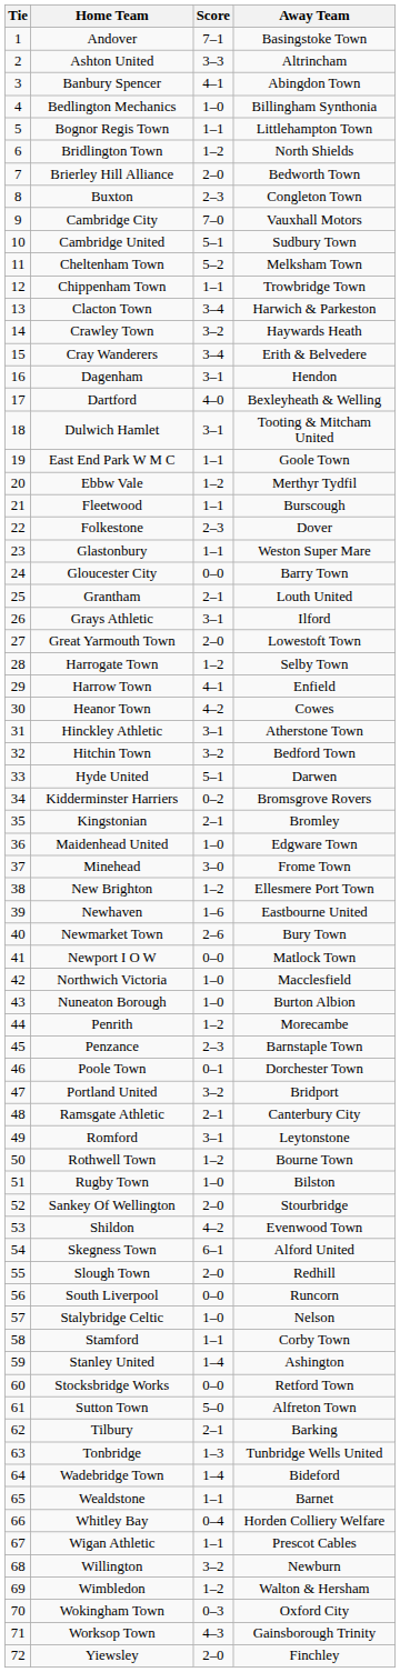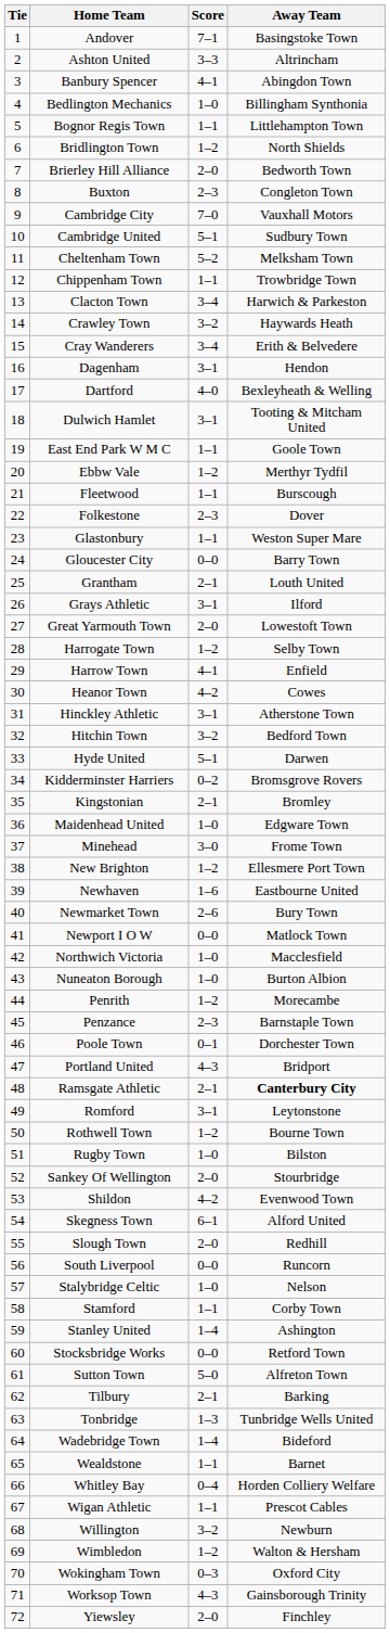 <table class="wikitable" style="text-align:center;">
 <tr>
 <th width=20>Tie</th>
 <th width=175>Home Team</th>
 <th width=20>Score</th>
 <th width=175>Away Team</th>
 </tr>
 <tr>
 <td>1</td>
 <td>Andover</td>
 <td>7–1</td>
 <td>Basingstoke Town</td>
 </tr>
 <tr>
 <td>2</td>
 <td>Ashton United</td>
 <td>3–3</td>
 <td>Altrincham</td>
 </tr>
 <tr>
 <td>3</td>
 <td>Banbury Spencer</td>
 <td>4–1</td>
 <td>Abingdon Town</td>
 </tr>
 <tr>
 <td>4</td>
 <td>Bedlington Mechanics</td>
 <td>1–0</td>
 <td>Billingham Synthonia</td>
 </tr>
 <tr>
 <td>5</td>
 <td>Bognor Regis Town</td>
 <td>1–1</td>
 <td>Littlehampton Town</td>
 </tr>
 <tr>
 <td>6</td>
 <td>Bridlington Town</td>
 <td>1–2</td>
 <td>North Shields</td>
 </tr>
 <tr>
 <td>7</td>
 <td>Brierley Hill Alliance</td>
 <td>2–0</td>
 <td>Bedworth Town</td>
 </tr>
 <tr>
 <td>8</td>
 <td>Buxton</td>
 <td>2–3</td>
 <td>Congleton Town</td>
 </tr>
 <tr>
 <td>9</td>
 <td>Cambridge City</td>
 <td>7–0</td>
 <td>Vauxhall Motors</td>
 </tr>
 <tr>
 <td>10</td>
 <td>Cambridge United</td>
 <td>5–1</td>
 <td>Sudbury Town</td>
 </tr>
 <tr>
 <td>11</td>
 <td>Cheltenham Town</td>
 <td>5–2</td>
 <td>Melksham Town</td>
 </tr>
 <tr>
 <td>12</td>
 <td>Chippenham Town</td>
 <td>1–1</td>
 <td>Trowbridge Town</td>
 </tr>
 <tr>
 <td>13</td>
 <td>Clacton Town</td>
 <td>3–4</td>
 <td>Harwich & Parkeston</td>
 </tr>
 <tr>
 <td>14</td>
 <td>Crawley Town</td>
 <td>3–2</td>
 <td>Haywards Heath</td>
 </tr>
 <tr>
 <td>15</td>
 <td>Cray Wanderers</td>
 <td>3–4</td>
 <td>Erith & Belvedere</td>
 </tr>
 <tr>
 <td>16</td>
 <td>Dagenham</td>
 <td>3–1</td>
 <td>Hendon</td>
 </tr>
 <tr>
 <td>17</td>
 <td>Dartford</td>
 <td>4–0</td>
 <td>Bexleyheath & Welling</td>
 </tr>
 <tr>
 <td>18</td>
 <td>Dulwich Hamlet</td>
 <td>3–1</td>
 <td>Tooting & Mitcham United</td>
 </tr>
 <tr>
 <td>19</td>
 <td>East End Park W M C</td>
 <td>1–1</td>
 <td>Goole Town</td>
 </tr>
 <tr>
 <td>20</td>
 <td>Ebbw Vale</td>
 <td>1–2</td>
 <td>Merthyr Tydfil</td>
 </tr>
 <tr>
 <td>21</td>
 <td>Fleetwood</td>
 <td>1–1</td>
 <td>Burscough</td>
 </tr>
 <tr>
 <td>22</td>
 <td>Folkestone</td>
 <td>2–3</td>
 <td>Dover</td>
 </tr>
 <tr>
 <td>23</td>
 <td>Glastonbury</td>
 <td>1–1</td>
 <td>Weston Super Mare</td>
 </tr>
 <tr>
 <td>24</td>
 <td>Gloucester City</td>
 <td>0–0</td>
 <td>Barry Town</td>
 </tr>
 <tr>
 <td>25</td>
 <td>Grantham</td>
 <td>2–1</td>
 <td>Louth United</td>
 </tr>
 <tr>
 <td>26</td>
 <td>Grays Athletic</td>
 <td>3–1</td>
 <td>Ilford</td>
 </tr>
 <tr>
 <td>27</td>
 <td>Great Yarmouth Town</td>
 <td>2–0</td>
 <td>Lowestoft Town</td>
 </tr>
 <tr>
 <td>28</td>
 <td>Harrogate Town</td>
 <td>1–2</td>
 <td>Selby Town</td>
 </tr>
 <tr>
 <td>29</td>
 <td>Harrow Town</td>
 <td>4–1</td>
 <td>Enfield</td>
 </tr>
 <tr>
 <td>30</td>
 <td>Heanor Town</td>
 <td>4–2</td>
 <td>Cowes</td>
 </tr>
 <tr>
 <td>31</td>
 <td>Hinckley Athletic</td>
 <td>3–1</td>
 <td>Atherstone Town</td>
 </tr>
 <tr>
 <td>32</td>
 <td>Hitchin Town</td>
 <td>3–2</td>
 <td>Bedford Town</td>
 </tr>
 <tr>
 <td>33</td>
 <td>Hyde United</td>
 <td>5–1</td>
 <td>Darwen</td>
 </tr>
 <tr>
 <td>34</td>
 <td>Kidderminster Harriers</td>
 <td>0–2</td>
 <td>Bromsgrove Rovers</td>
 </tr>
 <tr>
 <td>35</td>
 <td>Kingstonian</td>
 <td>2–1</td>
 <td>Bromley</td>
 </tr>
 <tr>
 <td>36</td>
 <td>Maidenhead United</td>
 <td>1–0</td>
 <td>Edgware Town</td>
 </tr>
 <tr>
 <td>37</td>
 <td>Minehead</td>
 <td>3–0</td>
 <td>Frome Town</td>
 </tr>
 <tr>
 <td>38</td>
 <td>New Brighton</td>
 <td>1–2</td>
 <td>Ellesmere Port Town</td>
 </tr>
 <tr>
 <td>39</td>
 <td>Newhaven</td>
 <td>1–6</td>
 <td>Eastbourne United</td>
 </tr>
 <tr>
 <td>40</td>
 <td>Newmarket Town</td>
 <td>2–6</td>
 <td>Bury Town</td>
 </tr>
 <tr>
 <td>41</td>
 <td>Newport I O W</td>
 <td>0–0</td>
 <td>Matlock Town</td>
 </tr>
 <tr>
 <td>42</td>
 <td>Northwich Victoria</td>
 <td>1–0</td>
 <td>Macclesfield</td>
 </tr>
 <tr>
 <td>43</td>
 <td>Nuneaton Borough</td>
 <td>1–0</td>
 <td>Burton Albion</td>
 </tr>
 <tr>
 <td>44</td>
 <td>Penrith</td>
 <td>1–2</td>
 <td>Morecambe</td>
 </tr>
 <tr>
 <td>45</td>
 <td>Penzance</td>
 <td>2–3</td>
 <td>Barnstaple Town</td>
 </tr>
 <tr>
 <td>46</td>
 <td>Poole Town</td>
 <td>0–1</td>
 <td>Dorchester Town</td>
 </tr>
 <tr>
 <td>47</td>
 <td>Portland United</td>
-<td>3–2</td>
+<td>4–3</td>
 <td>Bridport</td>
 </tr>
 <tr>
 <td>48</td>
 <td>Ramsgate Athletic</td>
 <td>2–1</td>
-<td>Canterbury City</td>
+<td><strong>Canterbury City</strong></td>
 </tr>
 <tr>
 <td>49</td>
 <td>Romford</td>
 <td>3–1</td>
 <td>Leytonstone</td>
 </tr>
 <tr>
 <td>50</td>
 <td>Rothwell Town</td>
 <td>1–2</td>
 <td>Bourne Town</td>
 </tr>
 <tr>
 <td>51</td>
 <td>Rugby Town</td>
 <td>1–0</td>
 <td>Bilston</td>
 </tr>
 <tr>
 <td>52</td>
 <td>Sankey Of Wellington</td>
 <td>2–0</td>
 <td>Stourbridge</td>
 </tr>
 <tr>
 <td>53</td>
 <td>Shildon</td>
 <td>4–2</td>
 <td>Evenwood Town</td>
 </tr>
 <tr>
 <td>54</td>
 <td>Skegness Town</td>
 <td>6–1</td>
 <td>Alford United</td>
 </tr>
 <tr>
 <td>55</td>
 <td>Slough Town</td>
 <td>2–0</td>
 <td>Redhill</td>
 </tr>
 <tr>
 <td>56</td>
 <td>South Liverpool</td>
 <td>0–0</td>
 <td>Runcorn</td>
 </tr>
 <tr>
 <td>57</td>
 <td>Stalybridge Celtic</td>
 <td>1–0</td>
 <td>Nelson</td>
 </tr>
 <tr>
 <td>58</td>
 <td>Stamford</td>
 <td>1–1</td>
 <td>Corby Town</td>
 </tr>
 <tr>
 <td>59</td>
 <td>Stanley United</td>
 <td>1–4</td>
 <td>Ashington</td>
 </tr>
 <tr>
 <td>60</td>
 <td>Stocksbridge Works</td>
 <td>0–0</td>
 <td>Retford Town</td>
 </tr>
 <tr>
 <td>61</td>
 <td>Sutton Town</td>
 <td>5–0</td>
 <td>Alfreton Town</td>
 </tr>
 <tr>
 <td>62</td>
 <td>Tilbury</td>
 <td>2–1</td>
 <td>Barking</td>
 </tr>
 <tr>
 <td>63</td>
 <td>Tonbridge</td>
 <td>1–3</td>
 <td>Tunbridge Wells United</td>
 </tr>
 <tr>
 <td>64</td>
 <td>Wadebridge Town</td>
 <td>1–4</td>
 <td>Bideford</td>
 </tr>
 <tr>
 <td>65</td>
 <td>Wealdstone</td>
 <td>1–1</td>
 <td>Barnet</td>
 </tr>
 <tr>
 <td>66</td>
 <td>Whitley Bay</td>
 <td>0–4</td>
 <td>Horden Colliery Welfare</td>
 </tr>
 <tr>
 <td>67</td>
 <td>Wigan Athletic</td>
 <td>1–1</td>
 <td>Prescot Cables</td>
 </tr>
 <tr>
 <td>68</td>
 <td>Willington</td>
 <td>3–2</td>
 <td>Newburn</td>
 </tr>
 <tr>
 <td>69</td>
 <td>Wimbledon</td>
 <td>1–2</td>
 <td>Walton & Hersham</td>
 </tr>
 <tr>
 <td>70</td>
 <td>Wokingham Town</td>
 <td>0–3</td>
 <td>Oxford City</td>
 </tr>
 <tr>
 <td>71</td>
 <td>Worksop Town</td>
 <td>4–3</td>
 <td>Gainsborough Trinity</td>
 </tr>
 <tr>
 <td>72</td>
 <td>Yiewsley</td>
 <td>2–0</td>
 <td>Finchley</td>
 </tr>
 </table>
